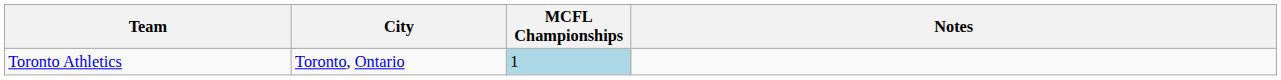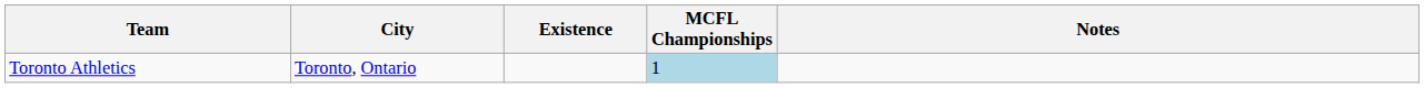 <table class="wikitable">
 <tr>
 <th bgcolor="#DDDDFF" width="20%">Team</th>
 <th bgcolor="#DDDDFF" width="15%">City</th>
+<th bgcolor="#DDDDFF" width="10%">Existence</th>
 <th bgcolor="#DDDDFF" width="5%">MCFL Championships</th>
 <th bgcolor="#DDDDFF" width="45%">Notes</th>
 </tr>
 <tr>
 <td><a href='#'>Toronto Athletics</a></td>
 <td><a href='#'>Toronto</a>, <a href='#'>Ontario</a></td>
+<td></td>
 <td style="background: lightblue;">1</td>
 <td></td>
 </tr>
 </table>
